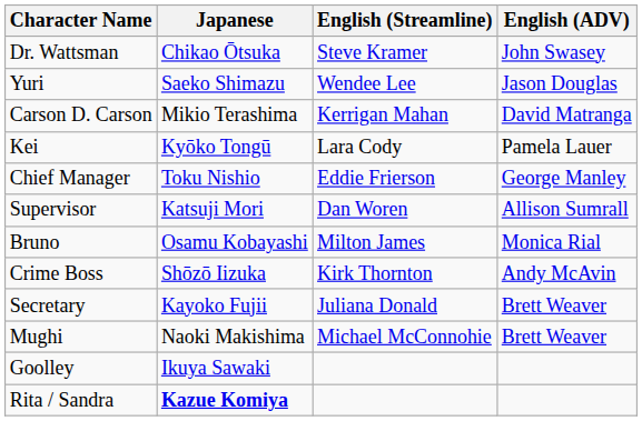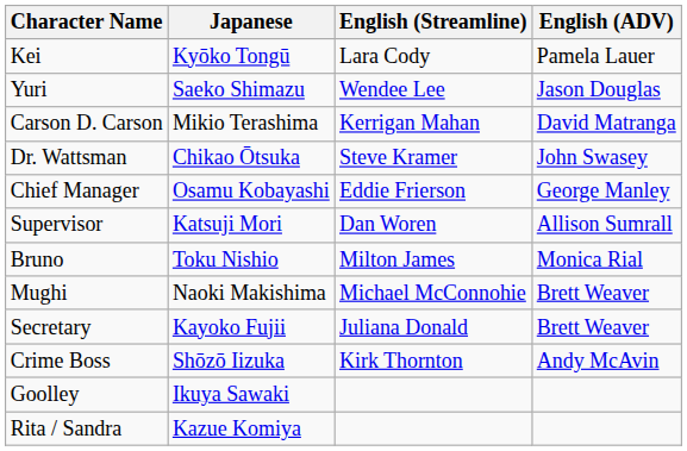 <table class="wikitable">
 <tr>
 <th>Character Name</th>
 <th>Japanese</th>
 <th>English (Streamline)</th>
 <th>English (ADV)</th>
 </tr>
 <tr>
-<td>Dr. Wattsman</td>
-<td><a href='#'>Chikao Ōtsuka</a></td>
-<td><a href='#'>Steve Kramer</a></td>
-<td><a href='#'>John Swasey</a></td>
+<td>Kei</td>
+<td><a href='#'>Kyōko Tongū</a></td>
+<td>Lara Cody</td>
+<td>Pamela Lauer</td>
 </tr>
 <tr>
 <td>Yuri</td>
 <td><a href='#'>Saeko Shimazu</a></td>
 <td><a href='#'>Wendee Lee</a></td>
 <td><a href='#'>Jason Douglas</a></td>
 </tr>
 <tr>
 <td>Carson D. Carson</td>
 <td>Mikio Terashima</td>
 <td><a href='#'>Kerrigan Mahan</a></td>
 <td><a href='#'>David Matranga</a></td>
 </tr>
 <tr>
-<td>Kei</td>
-<td><a href='#'>Kyōko Tongū</a></td>
-<td>Lara Cody</td>
-<td>Pamela Lauer</td>
+<td>Dr. Wattsman</td>
+<td><a href='#'>Chikao Ōtsuka</a></td>
+<td><a href='#'>Steve Kramer</a></td>
+<td><a href='#'>John Swasey</a></td>
 </tr>
 <tr>
 <td>Chief Manager</td>
-<td><a href='#'>Toku Nishio</a></td>
+<td><a href='#'>Osamu Kobayashi</a></td>
 <td><a href='#'>Eddie Frierson</a></td>
 <td><a href='#'>George Manley</a></td>
 </tr>
 <tr>
 <td>Supervisor</td>
 <td><a href='#'>Katsuji Mori</a></td>
 <td><a href='#'>Dan Woren</a></td>
 <td><a href='#'>Allison Sumrall</a></td>
 </tr>
 <tr>
 <td>Bruno</td>
-<td><a href='#'>Osamu Kobayashi</a></td>
+<td><a href='#'>Toku Nishio</a></td>
 <td><a href='#'>Milton James</a></td>
 <td><a href='#'>Monica Rial</a></td>
 </tr>
 <tr>
-<td>Crime Boss</td>
-<td><a href='#'>Shōzō Iizuka</a></td>
-<td><a href='#'>Kirk Thornton</a></td>
-<td><a href='#'>Andy McAvin</a></td>
+<td>Mughi</td>
+<td>Naoki Makishima</td>
+<td><a href='#'>Michael McConnohie</a></td>
+<td><a href='#'>Brett Weaver</a></td>
 </tr>
 <tr>
 <td>Secretary</td>
 <td><a href='#'>Kayoko Fujii</a></td>
 <td><a href='#'>Juliana Donald</a></td>
 <td><a href='#'>Brett Weaver</a></td>
 </tr>
 <tr>
-<td>Mughi</td>
-<td>Naoki Makishima</td>
-<td><a href='#'>Michael McConnohie</a></td>
-<td><a href='#'>Brett Weaver</a></td>
+<td>Crime Boss</td>
+<td><a href='#'>Shōzō Iizuka</a></td>
+<td><a href='#'>Kirk Thornton</a></td>
+<td><a href='#'>Andy McAvin</a></td>
 </tr>
 <tr>
 <td>Goolley</td>
 <td><a href='#'>Ikuya Sawaki</a></td>
 <td></td>
 <td></td>
 </tr>
 <tr>
 <td>Rita / Sandra</td>
-<td><strong><a href='#'>Kazue Komiya</a></strong></td>
+<td><a href='#'>Kazue Komiya</a></td>
 <td></td>
 <td></td>
 </tr>
 </table>
